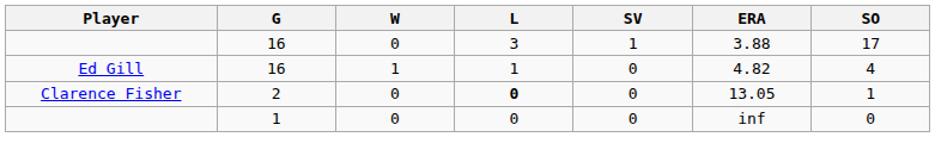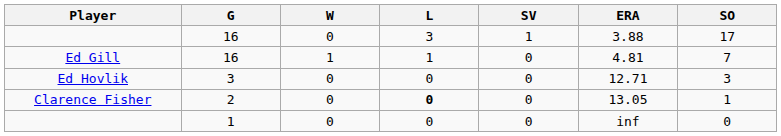 <table class="wikitable sortable">
 <tr>
 <th bgcolor="#DDDDFF" width="16%">Player</th>
 <th bgcolor="#DDDDFF" width="9%">G</th>
 <th bgcolor="#DDDDFF" width="9%">W</th>
 <th bgcolor="#DDDDFF" width="9%">L</th>
 <th bgcolor="#DDDDFF" width="9%">SV</th>
 <th bgcolor="#DDDDFF" width="9%">ERA</th>
 <th bgcolor="#DDDDFF" width="9%">SO</th>
 </tr>
 <tr align="center">
 <td></td>
 <td>16</td>
 <td>0</td>
 <td>3</td>
 <td>1</td>
 <td>3.88</td>
 <td>17</td>
 </tr>
 <tr align="center">
 <td><a href='#'>Ed Gill</a></td>
 <td>16</td>
 <td>1</td>
 <td>1</td>
 <td>0</td>
-<td>4.82</td>
-<td>4</td>
+<td>4.81</td>
+<td>7</td>
+</tr>
+<tr align=center>
+<td><a href='#'>Ed Hovlik</a></td>
+<td>3</td>
+<td>0</td>
+<td>0</td>
+<td>0</td>
+<td>12.71</td>
+<td>3</td>
 </tr>
 <tr align=center>
 <td><a href='#'>Clarence Fisher</a></td>
 <td>2</td>
 <td>0</td>
 <td><strong>0</strong></td>
 <td>0</td>
 <td>13.05</td>
 <td>1</td>
 </tr>
 <tr align=center>
 <td></td>
 <td>1</td>
 <td>0</td>
 <td>0</td>
 <td>0</td>
 <td>inf</td>
 <td>0</td>
 </tr>
 </table>
